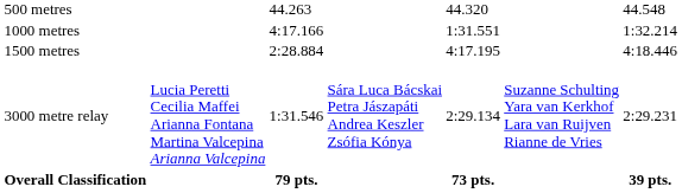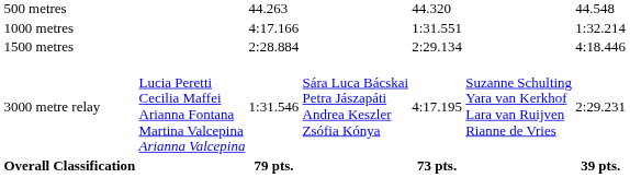 <table>
 <tr>
 <td>500 metres</td>
 <td></td>
 <td>44.263</td>
 <td></td>
 <td>44.320</td>
 <td></td>
 <td>44.548</td>
 </tr>
 <tr>
 <td>1000 metres</td>
 <td></td>
 <td>4:17.166</td>
 <td></td>
 <td>1:31.551</td>
 <td></td>
 <td>1:32.214</td>
 </tr>
 <tr>
 <td>1500 metres</td>
 <td></td>
 <td>2:28.884</td>
 <td></td>
-<td>4:17.195</td>
+<td>2:29.134</td>
 <td></td>
 <td>4:18.446</td>
 </tr>
 <tr>
 <td>3000 metre relay</td>
 <td><br><a href='#'>Lucia Peretti</a><br><a href='#'>Cecilia Maffei</a><br><a href='#'>Arianna Fontana</a><br><a href='#'>Martina Valcepina</a><br><em><a href='#'>Arianna Valcepina</a></em></td>
 <td>1:31.546</td>
 <td valign=top><br><a href='#'>Sára Luca Bácskai</a><br><a href='#'>Petra Jászapáti</a><br><a href='#'>Andrea Keszler</a><br><a href='#'>Zsófia Kónya</a></td>
-<td>2:29.134</td>
+<td>4:17.195</td>
 <td valign=top><br><a href='#'>Suzanne Schulting</a><br><a href='#'>Yara van Kerkhof</a><br><a href='#'>Lara van Ruijven</a><br><a href='#'>Rianne de Vries</a></td>
 <td>2:29.231</td>
 </tr>
 <tr>
 <th>Overall Classification</th>
 <th></th>
 <th>79 pts.</th>
 <th></th>
 <th>73 pts.</th>
 <th></th>
 <th>39 pts.</th>
 </tr>
 </table>
